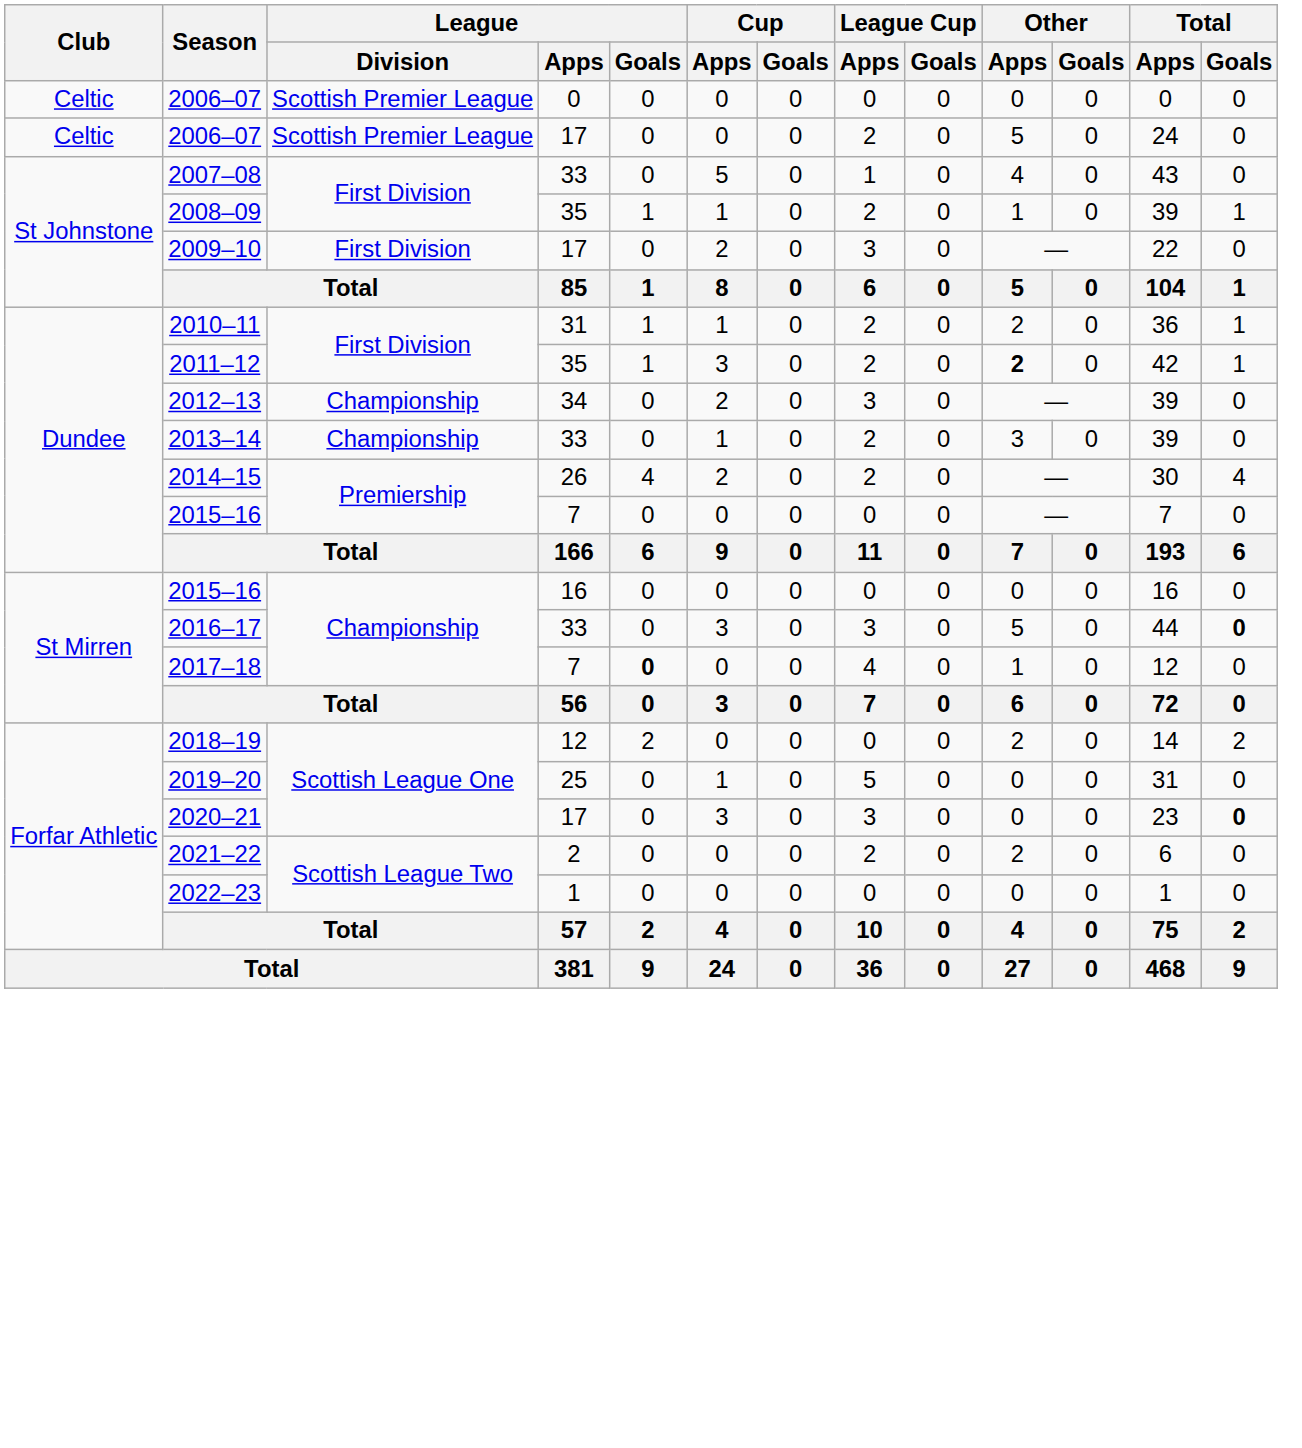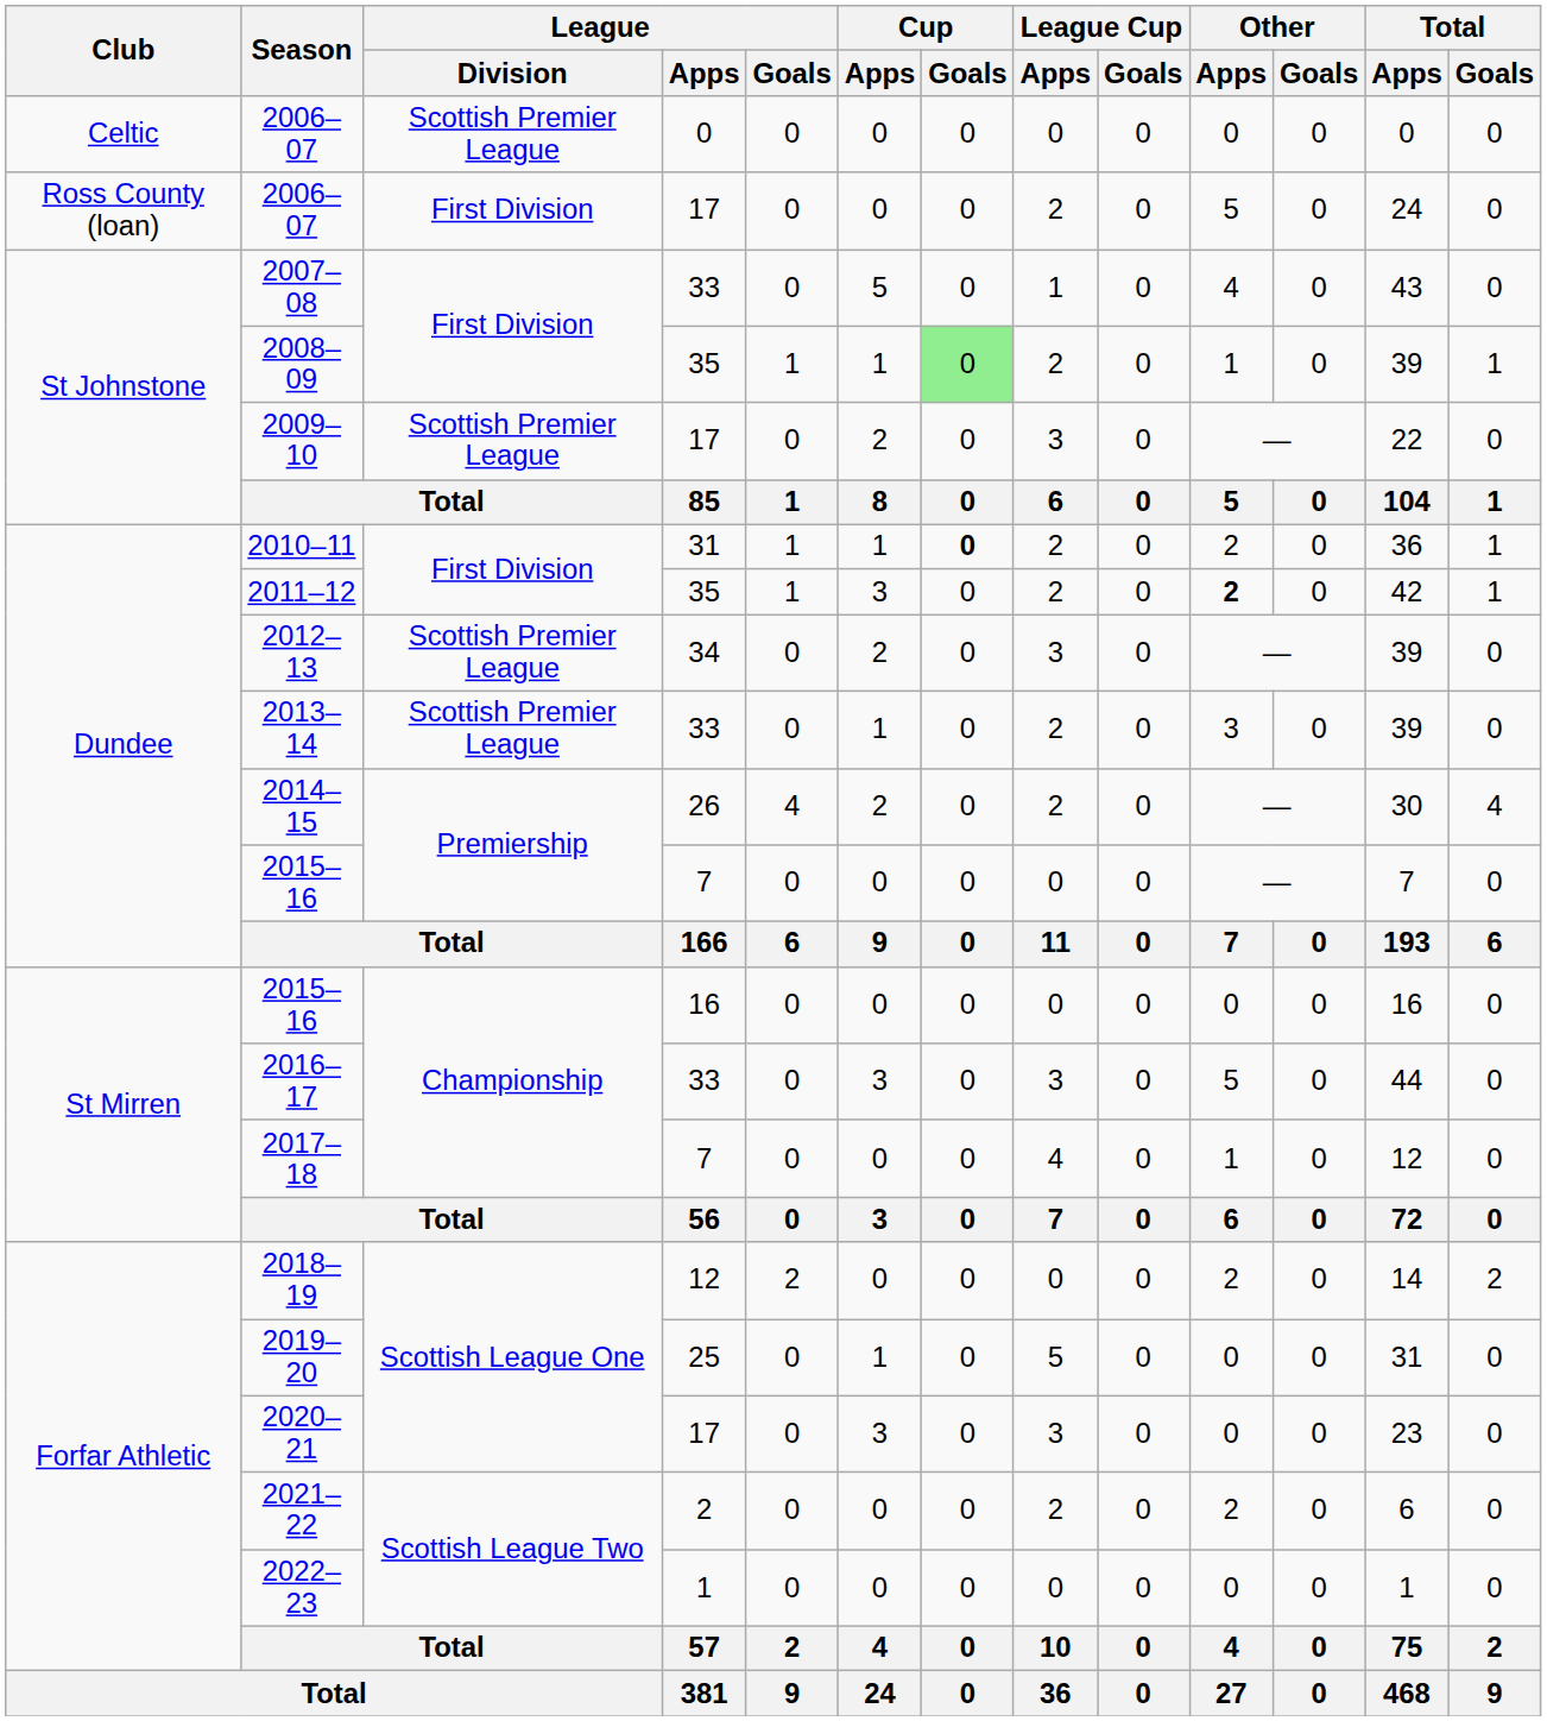 <table class="wikitable" style="text-align: center">
 <tr>
 <th rowspan="2">Club</th>
 <th rowspan="2">Season</th>
 <th colspan="3">League</th>
 <th colspan="2">Cup</th>
 <th colspan="2">League Cup</th>
 <th colspan="2">Other</th>
 <th colspan="2">Total</th>
 </tr>
 <tr>
 <th>Division</th>
 <th>Apps</th>
 <th>Goals</th>
 <th>Apps</th>
 <th>Goals</th>
 <th>Apps</th>
 <th>Goals</th>
 <th>Apps</th>
 <th>Goals</th>
 <th>Apps</th>
 <th>Goals</th>
 </tr>
 <tr>
 <td><a href='#'>Celtic</a></td>
 <td><a href='#'>2006–07</a></td>
 <td><a href='#'>Scottish Premier League</a></td>
 <td>0</td>
 <td>0</td>
 <td>0</td>
 <td>0</td>
 <td>0</td>
 <td>0</td>
 <td>0</td>
 <td>0</td>
 <td>0</td>
 <td>0</td>
 </tr>
 <tr>
-<td><a href='#'>Celtic</a></td>
+<td><a href='#'>Ross County</a> (loan)</td>
 <td><a href='#'>2006–07</a></td>
-<td><a href='#'>Scottish Premier League</a></td>
+<td><a href='#'>First Division</a></td>
 <td>17</td>
 <td>0</td>
 <td>0</td>
 <td>0</td>
 <td>2</td>
 <td>0</td>
 <td>5</td>
 <td>0</td>
 <td>24</td>
 <td>0</td>
 </tr>
 <tr>
 <td rowspan="4"><a href='#'>St Johnstone</a></td>
 <td><a href='#'>2007–08</a></td>
 <td rowspan="2"><a href='#'>First Division</a></td>
 <td>33</td>
 <td>0</td>
 <td>5</td>
 <td>0</td>
 <td>1</td>
 <td>0</td>
 <td>4</td>
 <td>0</td>
 <td>43</td>
 <td>0</td>
 </tr>
 <tr>
 <td><a href='#'>2008–09</a></td>
 <td>35</td>
 <td>1</td>
 <td>1</td>
-<td>0</td>
+<td style="background: lightgreen;">0</td>
 <td>2</td>
 <td>0</td>
 <td>1</td>
 <td>0</td>
 <td>39</td>
 <td>1</td>
 </tr>
 <tr>
 <td><a href='#'>2009–10</a></td>
-<td><a href='#'>First Division</a></td>
+<td><a href='#'>Scottish Premier League</a></td>
 <td>17</td>
 <td>0</td>
 <td>2</td>
 <td>0</td>
 <td>3</td>
 <td>0</td>
 <td colspan="2">—</td>
 <td>22</td>
 <td>0</td>
 </tr>
 <tr>
 <th colspan="2">Total</th>
 <th>85</th>
 <th>1</th>
 <th>8</th>
 <th>0</th>
 <th>6</th>
 <th>0</th>
 <th>5</th>
 <th>0</th>
 <th>104</th>
 <th>1</th>
 </tr>
 <tr>
 <td rowspan="7"><a href='#'>Dundee</a></td>
 <td><a href='#'>2010–11</a></td>
 <td rowspan="2"><a href='#'>First Division</a></td>
 <td>31</td>
 <td>1</td>
 <td>1</td>
-<td>0</td>
+<td><strong>0</strong></td>
 <td>2</td>
 <td>0</td>
 <td>2</td>
 <td>0</td>
 <td>36</td>
 <td>1</td>
 </tr>
 <tr>
 <td><a href='#'>2011–12</a></td>
 <td>35</td>
 <td>1</td>
 <td>3</td>
 <td>0</td>
 <td>2</td>
 <td>0</td>
 <td><strong>2</strong></td>
 <td>0</td>
 <td>42</td>
 <td>1</td>
 </tr>
 <tr>
 <td><a href='#'>2012–13</a></td>
-<td><a href='#'>Championship</a></td>
+<td><a href='#'>Scottish Premier League</a></td>
 <td>34</td>
 <td>0</td>
 <td>2</td>
 <td>0</td>
 <td>3</td>
 <td>0</td>
 <td colspan="2">—</td>
 <td>39</td>
 <td>0</td>
 </tr>
 <tr>
 <td><a href='#'>2013–14</a></td>
-<td><a href='#'>Championship</a></td>
+<td><a href='#'>Scottish Premier League</a></td>
 <td>33</td>
 <td>0</td>
 <td>1</td>
 <td>0</td>
 <td>2</td>
 <td>0</td>
 <td>3</td>
 <td>0</td>
 <td>39</td>
 <td>0</td>
 </tr>
 <tr>
 <td><a href='#'>2014–15</a></td>
 <td rowspan="2"><a href='#'>Premiership</a></td>
 <td>26</td>
 <td>4</td>
 <td>2</td>
 <td>0</td>
 <td>2</td>
 <td>0</td>
 <td colspan="2">—</td>
 <td>30</td>
 <td>4</td>
 </tr>
 <tr>
 <td><a href='#'>2015–16</a></td>
 <td>7</td>
 <td>0</td>
 <td>0</td>
 <td>0</td>
 <td>0</td>
 <td>0</td>
 <td colspan="2">—</td>
 <td>7</td>
 <td>0</td>
 </tr>
 <tr>
 <th colspan="2">Total</th>
 <th>166</th>
 <th>6</th>
 <th>9</th>
 <th>0</th>
 <th>11</th>
 <th>0</th>
 <th>7</th>
 <th>0</th>
 <th>193</th>
 <th>6</th>
 </tr>
 <tr>
 <td rowspan="4"><a href='#'>St Mirren</a></td>
 <td><a href='#'>2015–16</a></td>
 <td rowspan="3"><a href='#'>Championship</a></td>
 <td>16</td>
 <td>0</td>
 <td>0</td>
 <td>0</td>
 <td>0</td>
 <td>0</td>
 <td>0</td>
 <td>0</td>
 <td>16</td>
 <td>0</td>
 </tr>
 <tr>
 <td><a href='#'>2016–17</a></td>
 <td>33</td>
 <td>0</td>
 <td>3</td>
 <td>0</td>
 <td>3</td>
 <td>0</td>
 <td>5</td>
 <td>0</td>
 <td>44</td>
-<td><strong>0</strong></td>
+<td>0</td>
 </tr>
 <tr>
 <td><a href='#'>2017–18</a></td>
 <td>7</td>
-<td><strong>0</strong></td>
+<td>0</td>
 <td>0</td>
 <td>0</td>
 <td>4</td>
 <td>0</td>
 <td>1</td>
 <td>0</td>
 <td>12</td>
 <td>0</td>
 </tr>
 <tr>
 <th colspan="2">Total</th>
 <th>56</th>
 <th>0</th>
 <th>3</th>
 <th>0</th>
 <th>7</th>
 <th>0</th>
 <th>6</th>
 <th>0</th>
 <th>72</th>
 <th>0</th>
 </tr>
 <tr>
 <td rowspan="6"><a href='#'>Forfar Athletic</a></td>
 <td><a href='#'>2018–19</a></td>
 <td rowspan="3"><a href='#'>Scottish League One</a></td>
 <td>12</td>
 <td>2</td>
 <td>0</td>
 <td>0</td>
 <td>0</td>
 <td>0</td>
 <td>2</td>
 <td>0</td>
 <td>14</td>
 <td>2</td>
 </tr>
 <tr>
 <td><a href='#'>2019–20</a></td>
 <td>25</td>
 <td>0</td>
 <td>1</td>
 <td>0</td>
 <td>5</td>
 <td>0</td>
 <td>0</td>
 <td>0</td>
 <td>31</td>
 <td>0</td>
 </tr>
 <tr>
 <td><a href='#'>2020–21</a></td>
 <td>17</td>
 <td>0</td>
 <td>3</td>
 <td>0</td>
 <td>3</td>
 <td>0</td>
 <td>0</td>
 <td>0</td>
 <td>23</td>
-<td><strong>0</strong></td>
+<td>0</td>
 </tr>
 <tr>
 <td><a href='#'>2021–22</a></td>
 <td rowspan="2"><a href='#'>Scottish League Two</a></td>
 <td>2</td>
 <td>0</td>
 <td>0</td>
 <td>0</td>
 <td>2</td>
 <td>0</td>
 <td>2</td>
 <td>0</td>
 <td>6</td>
 <td>0</td>
 </tr>
 <tr>
 <td><a href='#'>2022–23</a></td>
 <td>1</td>
 <td>0</td>
 <td>0</td>
 <td>0</td>
 <td>0</td>
 <td>0</td>
 <td>0</td>
 <td>0</td>
 <td>1</td>
 <td>0</td>
 </tr>
 <tr>
 <th colspan="2">Total</th>
 <th>57</th>
 <th>2</th>
 <th>4</th>
 <th><strong>0</strong></th>
 <th>10</th>
 <th><strong>0</strong></th>
 <th>4</th>
 <th><strong>0</strong></th>
 <th>75</th>
 <th><strong>2</strong></th>
 </tr>
 <tr>
 <th colspan="3">Total</th>
 <th>381</th>
 <th>9</th>
 <th>24</th>
 <th>0</th>
 <th>36</th>
 <th>0</th>
 <th>27</th>
 <th>0</th>
 <th>468</th>
 <th>9</th>
 </tr>
 </table>
